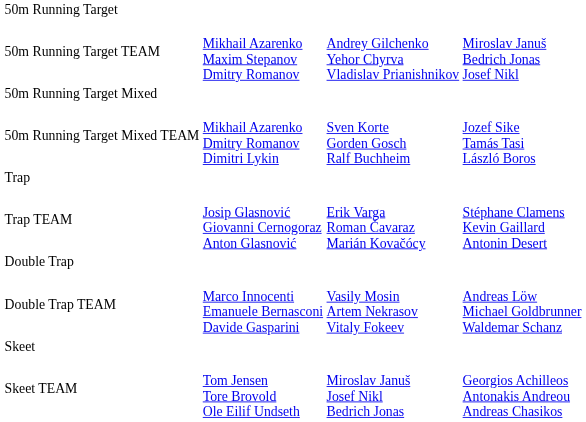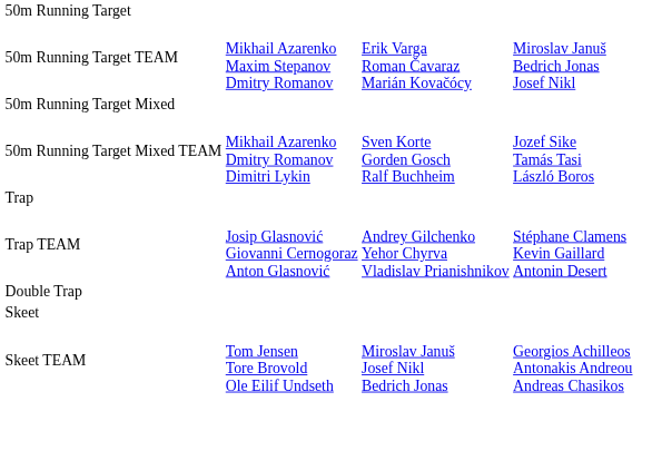 <table>
 <tr>
 <td>50m Running Target</td>
 <td></td>
 <td></td>
 <td></td>
 </tr>
 <tr>
 <td>50m Running Target TEAM</td>
 <td><br><a href='#'>Mikhail Azarenko</a><br><a href='#'>Maxim Stepanov</a><br><a href='#'>Dmitry Romanov</a></td>
-<td><br><a href='#'>Andrey Gilchenko</a><br><a href='#'>Yehor Chyrva</a><br><a href='#'>Vladislav Prianishnikov</a></td>
+<td><br><a href='#'>Erik Varga</a><br><a href='#'>Roman Čavaraz</a><br><a href='#'>Marián Kovačócy</a></td>
 <td><br><a href='#'>Miroslav Januš</a><br><a href='#'>Bedrich Jonas</a><br><a href='#'>Josef Nikl</a></td>
 </tr>
 <tr>
 <td>50m Running Target Mixed</td>
 <td></td>
 <td></td>
 <td></td>
 </tr>
 <tr>
 <td>50m Running Target Mixed TEAM</td>
 <td><br><a href='#'>Mikhail Azarenko</a><br><a href='#'>Dmitry Romanov</a><br><a href='#'>Dimitri Lykin</a></td>
 <td><br><a href='#'>Sven Korte</a><br><a href='#'>Gorden Gosch</a><br><a href='#'>Ralf Buchheim</a></td>
 <td><br><a href='#'>Jozef Sike</a><br><a href='#'>Tamás Tasi</a><br><a href='#'>László Boros</a></td>
 </tr>
 <tr>
 <td>Trap</td>
 <td></td>
 <td></td>
 <td></td>
 </tr>
 <tr>
 <td>Trap TEAM</td>
 <td><br><a href='#'>Josip Glasnović</a><br><a href='#'>Giovanni Cernogoraz</a><br><a href='#'>Anton Glasnović</a></td>
-<td><br><a href='#'>Erik Varga</a><br><a href='#'>Roman Čavaraz</a><br><a href='#'>Marián Kovačócy</a></td>
+<td><br><a href='#'>Andrey Gilchenko</a><br><a href='#'>Yehor Chyrva</a><br><a href='#'>Vladislav Prianishnikov</a></td>
 <td><br><a href='#'>Stéphane Clamens</a><br><a href='#'>Kevin Gaillard</a><br><a href='#'>Antonin Desert</a></td>
 </tr>
 <tr>
 <td>Double Trap</td>
 <td></td>
 <td></td>
 <td></td>
-</tr>
-<tr>
-<td>Double Trap TEAM</td>
-<td><br><a href='#'>Marco Innocenti</a><br><a href='#'>Emanuele Bernasconi</a><br><a href='#'>Davide Gasparini</a></td>
-<td><br><a href='#'>Vasily Mosin</a><br><a href='#'>Artem Nekrasov</a><br><a href='#'>Vitaly Fokeev</a></td>
-<td><br><a href='#'>Andreas Löw</a><br><a href='#'>Michael Goldbrunner</a><br><a href='#'>Waldemar Schanz</a></td>
 </tr>
 <tr>
 <td>Skeet</td>
 <td></td>
 <td></td>
 <td></td>
 </tr>
 <tr>
 <td>Skeet TEAM</td>
 <td><br><a href='#'>Tom Jensen</a><br><a href='#'>Tore Brovold</a><br><a href='#'>Ole Eilif Undseth</a></td>
 <td><br><a href='#'>Miroslav Januš</a><br><a href='#'>Josef Nikl</a><br><a href='#'>Bedrich Jonas</a></td>
 <td><br><a href='#'>Georgios Achilleos</a><br><a href='#'>Antonakis Andreou</a><br><a href='#'>Andreas Chasikos</a></td>
 </tr>
 </table>
